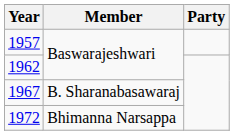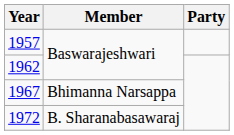 <table class="wikitable sortable">
 <tr>
 <th>Year</th>
 <th>Member</th>
 <th colspan="2">Party</th>
 </tr>
 <tr>
 <td><a href='#'>1957</a></td>
 <td rowspan=2>Baswarajeshwari</td>
 <td></td>
 </tr>
 <tr>
 <td><a href='#'>1962</a></td>
 </tr>
 <tr>
 <td><a href='#'>1967</a></td>
-<td>B. Sharanabasawaraj</td>
+<td>Bhimanna Narsappa</td>
 </tr>
 <tr>
 <td><a href='#'>1972</a></td>
-<td>Bhimanna Narsappa</td>
+<td>B. Sharanabasawaraj</td>
 </tr>
 </table>
